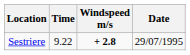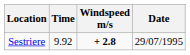 <table class="wikitable" style= "text-align: center">
 <tr>
 <th>Location</th>
 <th>Time</th>
 <th>Windspeed<br>m/s</th>
 <th>Date</th>
 </tr>
 <tr>
 <td><a href='#'>Sestriere</a></td>
-<td>9.22</td>
+<td>9.92</td>
 <td><strong>+ 2.8</strong></td>
 <td>29/07/1995</td>
 </tr>
 </table>
